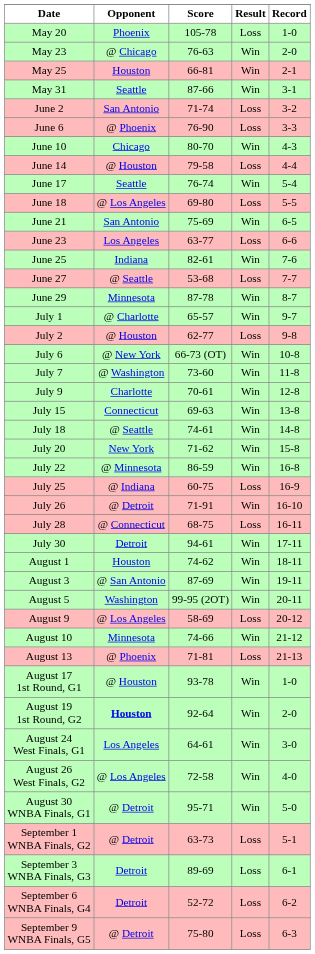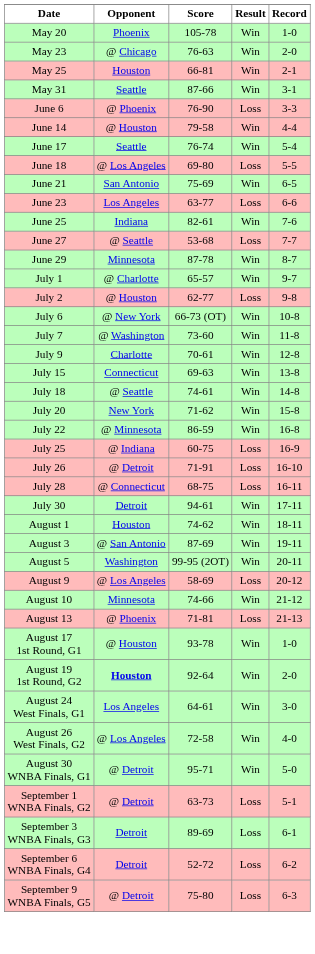 <table class="toccolours" border="1" cellpadding="4" cellspacing="2" style="border-collapse: collapse;">
 <tr bgcolor="#efefef">
 </tr>
 <tr align="center">
 <th>Date</th>
 <th>Opponent</th>
 <th>Score</th>
 <th>Result</th>
 <th>Record</th>
 </tr>
 <tr align="center" bgcolor="bbffbb">
 <td>May 20</td>
 <td><a href='#'>Phoenix</a></td>
 <td>105-78</td>
-<td>Loss</td>
+<td>Win</td>
 <td>1-0</td>
 </tr>
 <tr align="center" bgcolor="bbffbb">
 <td>May 23</td>
 <td>@ <a href='#'>Chicago</a></td>
 <td>76-63</td>
 <td>Win</td>
 <td>2-0</td>
 </tr>
 <tr align="center" bgcolor="ffbbbb">
 <td>May 25</td>
 <td><a href='#'>Houston</a></td>
 <td>66-81</td>
 <td>Win</td>
 <td>2-1</td>
 </tr>
 <tr align="center" bgcolor="bbffbb">
 <td>May 31</td>
 <td><a href='#'>Seattle</a></td>
 <td>87-66</td>
 <td>Win</td>
 <td>3-1</td>
 </tr>
 <tr align="center" bgcolor="ffbbbb">
-<td>June 2</td>
-<td><a href='#'>San Antonio</a></td>
-<td>71-74</td>
-<td>Loss</td>
-<td>3-2</td>
-</tr>
-<tr align="center" bgcolor="ffbbbb">
 <td>June 6</td>
 <td>@ <a href='#'>Phoenix</a></td>
 <td>76-90</td>
 <td>Loss</td>
 <td>3-3</td>
 </tr>
-<tr align="center" bgcolor="bbffbb">
-<td>June 10</td>
-<td><a href='#'>Chicago</a></td>
-<td>80-70</td>
-<td>Win</td>
-<td>4-3</td>
-</tr>
 <tr align="center" bgcolor="ffbbbb">
 <td>June 14</td>
 <td>@ <a href='#'>Houston</a></td>
 <td>79-58</td>
-<td>Loss</td>
+<td>Win</td>
 <td>4-4</td>
 </tr>
 <tr align="center" bgcolor="bbffbb">
 <td>June 17</td>
 <td><a href='#'>Seattle</a></td>
 <td>76-74</td>
 <td>Win</td>
 <td>5-4</td>
 </tr>
 <tr align="center" bgcolor="ffbbbb">
 <td>June 18</td>
 <td>@ <a href='#'>Los Angeles</a></td>
 <td>69-80</td>
 <td>Loss</td>
 <td>5-5</td>
 </tr>
 <tr align="center" bgcolor="bbffbb">
 <td>June 21</td>
 <td><a href='#'>San Antonio</a></td>
 <td>75-69</td>
 <td>Win</td>
 <td>6-5</td>
 </tr>
 <tr align="center" bgcolor="ffbbbb">
 <td>June 23</td>
 <td><a href='#'>Los Angeles</a></td>
 <td>63-77</td>
 <td>Loss</td>
 <td>6-6</td>
 </tr>
 <tr align="center" bgcolor="bbffbb">
 <td>June 25</td>
 <td><a href='#'>Indiana</a></td>
 <td>82-61</td>
 <td>Win</td>
 <td>7-6</td>
 </tr>
 <tr align="center" bgcolor="ffbbbb">
 <td>June 27</td>
 <td>@ <a href='#'>Seattle</a></td>
 <td>53-68</td>
 <td>Loss</td>
 <td>7-7</td>
 </tr>
 <tr align="center" bgcolor="bbffbb">
 <td>June 29</td>
 <td><a href='#'>Minnesota</a></td>
 <td>87-78</td>
 <td>Win</td>
 <td>8-7</td>
 </tr>
 <tr align="center" bgcolor="bbffbb">
 <td>July 1</td>
 <td>@ <a href='#'>Charlotte</a></td>
 <td>65-57</td>
 <td>Win</td>
 <td>9-7</td>
 </tr>
 <tr align="center" bgcolor="ffbbbb">
 <td>July 2</td>
 <td>@ <a href='#'>Houston</a></td>
 <td>62-77</td>
 <td>Loss</td>
 <td>9-8</td>
 </tr>
 <tr align="center" bgcolor="bbffbb">
 <td>July 6</td>
 <td>@ <a href='#'>New York</a></td>
 <td>66-73 (OT)</td>
 <td>Win</td>
 <td>10-8</td>
 </tr>
 <tr align="center" bgcolor="bbffbb">
 <td>July 7</td>
 <td>@ <a href='#'>Washington</a></td>
 <td>73-60</td>
 <td>Win</td>
 <td>11-8</td>
 </tr>
 <tr align="center" bgcolor="bbffbb">
 <td>July 9</td>
 <td><a href='#'>Charlotte</a></td>
 <td>70-61</td>
 <td>Win</td>
 <td>12-8</td>
 </tr>
 <tr align="center" bgcolor="bbffbb">
 <td>July 15</td>
 <td><a href='#'>Connecticut</a></td>
 <td>69-63</td>
 <td>Win</td>
 <td>13-8</td>
 </tr>
 <tr align="center" bgcolor="bbffbb">
 <td>July 18</td>
 <td>@ <a href='#'>Seattle</a></td>
 <td>74-61</td>
 <td>Win</td>
 <td>14-8</td>
 </tr>
 <tr align="center" bgcolor="bbffbb">
 <td>July 20</td>
 <td><a href='#'>New York</a></td>
 <td>71-62</td>
 <td>Win</td>
 <td>15-8</td>
 </tr>
 <tr align="center" bgcolor="bbffbb">
 <td>July 22</td>
 <td>@ <a href='#'>Minnesota</a></td>
 <td>86-59</td>
 <td>Win</td>
 <td>16-8</td>
 </tr>
 <tr align="center" bgcolor="ffbbbb">
 <td>July 25</td>
 <td>@ <a href='#'>Indiana</a></td>
 <td>60-75</td>
 <td>Loss</td>
 <td>16-9</td>
 </tr>
 <tr align="center" bgcolor="ffbbbb">
 <td>July 26</td>
 <td>@ <a href='#'>Detroit</a></td>
 <td>71-91</td>
-<td>Win</td>
+<td>Loss</td>
 <td>16-10</td>
 </tr>
 <tr align="center" bgcolor="ffbbbb">
 <td>July 28</td>
 <td>@ <a href='#'>Connecticut</a></td>
 <td>68-75</td>
 <td>Loss</td>
 <td>16-11</td>
 </tr>
 <tr align="center" bgcolor="bbffbb">
 <td>July 30</td>
 <td><a href='#'>Detroit</a></td>
 <td>94-61</td>
 <td>Win</td>
 <td>17-11</td>
 </tr>
 <tr align="center" bgcolor="bbffbb">
 <td>August 1</td>
 <td><a href='#'>Houston</a></td>
 <td>74-62</td>
 <td>Win</td>
 <td>18-11</td>
 </tr>
 <tr align="center" bgcolor="bbffbb">
 <td>August 3</td>
 <td>@ <a href='#'>San Antonio</a></td>
 <td>87-69</td>
 <td>Win</td>
 <td>19-11</td>
 </tr>
 <tr align="center" bgcolor="bbffbb">
 <td>August 5</td>
 <td><a href='#'>Washington</a></td>
 <td>99-95 (2OT)</td>
 <td>Win</td>
 <td>20-11</td>
 </tr>
 <tr align="center" bgcolor="ffbbbb">
 <td>August 9</td>
 <td>@ <a href='#'>Los Angeles</a></td>
 <td>58-69</td>
 <td>Loss</td>
 <td>20-12</td>
 </tr>
 <tr align="center" bgcolor="bbffbb">
 <td>August 10</td>
 <td><a href='#'>Minnesota</a></td>
 <td>74-66</td>
 <td>Win</td>
 <td>21-12</td>
 </tr>
 <tr align="center" bgcolor="ffbbbb">
 <td>August 13</td>
 <td>@ <a href='#'>Phoenix</a></td>
 <td>71-81</td>
 <td>Loss</td>
 <td>21-13</td>
 </tr>
 <tr align="center" bgcolor="bbffbb">
 <td>August 17<br> 1st Round, G1</td>
 <td>@ <a href='#'>Houston</a></td>
 <td>93-78</td>
 <td>Win</td>
 <td>1-0</td>
 </tr>
 <tr align="center" bgcolor="bbffbb">
 <td>August 19<br> 1st Round, G2</td>
 <td><strong><a href='#'>Houston</a></strong></td>
 <td>92-64</td>
 <td>Win</td>
 <td>2-0</td>
 </tr>
 <tr align="center" bgcolor="bbffbb">
 <td>August 24<br> West Finals, G1</td>
 <td><a href='#'>Los Angeles</a></td>
 <td>64-61</td>
 <td>Win</td>
 <td>3-0</td>
 </tr>
 <tr align="center" bgcolor="bbffbb">
 <td>August 26<br> West Finals, G2</td>
 <td>@ <a href='#'>Los Angeles</a></td>
 <td>72-58</td>
 <td>Win</td>
 <td>4-0</td>
 </tr>
 <tr align="center" bgcolor="bbffbb">
 <td>August 30<br> WNBA Finals, G1</td>
 <td>@ <a href='#'>Detroit</a></td>
 <td>95-71</td>
 <td>Win</td>
 <td>5-0</td>
 </tr>
 <tr align="center" bgcolor="ffbbbb">
 <td>September 1<br> WNBA Finals, G2</td>
 <td>@ <a href='#'>Detroit</a></td>
 <td>63-73</td>
 <td>Loss</td>
 <td>5-1</td>
 </tr>
 <tr align="center" bgcolor="bbffbb">
 <td>September 3<br> WNBA Finals, G3</td>
 <td><a href='#'>Detroit</a></td>
 <td>89-69</td>
 <td>Loss</td>
 <td>6-1</td>
 </tr>
 <tr align="center" bgcolor="ffbbbb">
 <td>September 6<br> WNBA Finals, G4</td>
 <td><a href='#'>Detroit</a></td>
 <td>52-72</td>
 <td>Loss</td>
 <td>6-2</td>
 </tr>
 <tr align="center" bgcolor="ffbbbb">
 <td>September 9<br> WNBA Finals, G5</td>
 <td>@ <a href='#'>Detroit</a></td>
 <td>75-80</td>
 <td>Loss</td>
 <td>6-3</td>
 </tr>
 </table>
